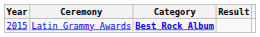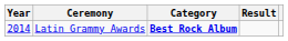 <table class="wikitable">
 <tr>
 <th scope="col">Year</th>
 <th scope="col">Ceremony</th>
 <th scope="col">Category</th>
 <th scope="col">Result</th>
 <th scope="col" class="unsortable"></th>
 </tr>
 <tr>
-<td><a href='#'>2015</a></td>
+<td><a href='#'>2014</a></td>
 <td><a href='#'>Latin Grammy Awards</a></td>
 <td><strong><a href='#'>Best Rock Album</a></strong></td>
 <td></td>
 <td align="center"></td>
 </tr>
 </table>
